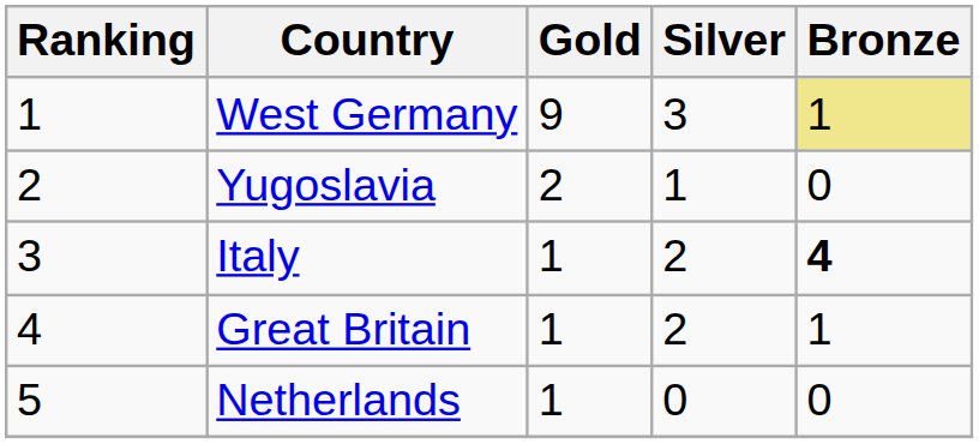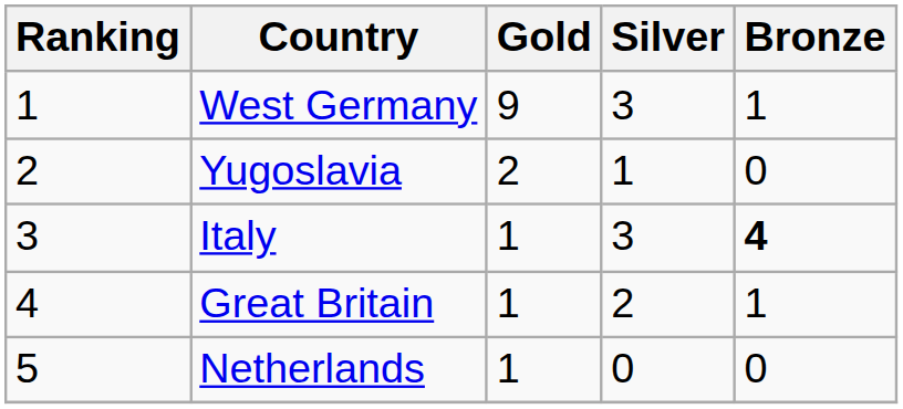 <table class="wikitable">
 <tr>
 <th>Ranking</th>
 <th>Country</th>
 <th>Gold </th>
 <th>Silver </th>
 <th>Bronze </th>
 </tr>
 <tr>
 <td>1</td>
 <td> <a href='#'>West Germany</a></td>
 <td>9</td>
 <td>3</td>
-<td style="background: khaki;">1</td>
+<td>1</td>
 </tr>
 <tr>
 <td>2</td>
 <td> <a href='#'>Yugoslavia</a></td>
 <td>2</td>
 <td>1</td>
 <td>0</td>
 </tr>
 <tr>
 <td>3</td>
 <td> <a href='#'>Italy</a></td>
 <td>1</td>
-<td>2</td>
+<td>3</td>
 <td><strong>4</strong></td>
 </tr>
 <tr>
 <td>4</td>
 <td> <a href='#'>Great Britain</a></td>
 <td>1</td>
 <td>2</td>
 <td>1</td>
 </tr>
 <tr>
 <td>5</td>
 <td> <a href='#'>Netherlands</a></td>
 <td>1</td>
 <td>0</td>
 <td>0</td>
 </tr>
 <tr>
 </tr>
 </table>
